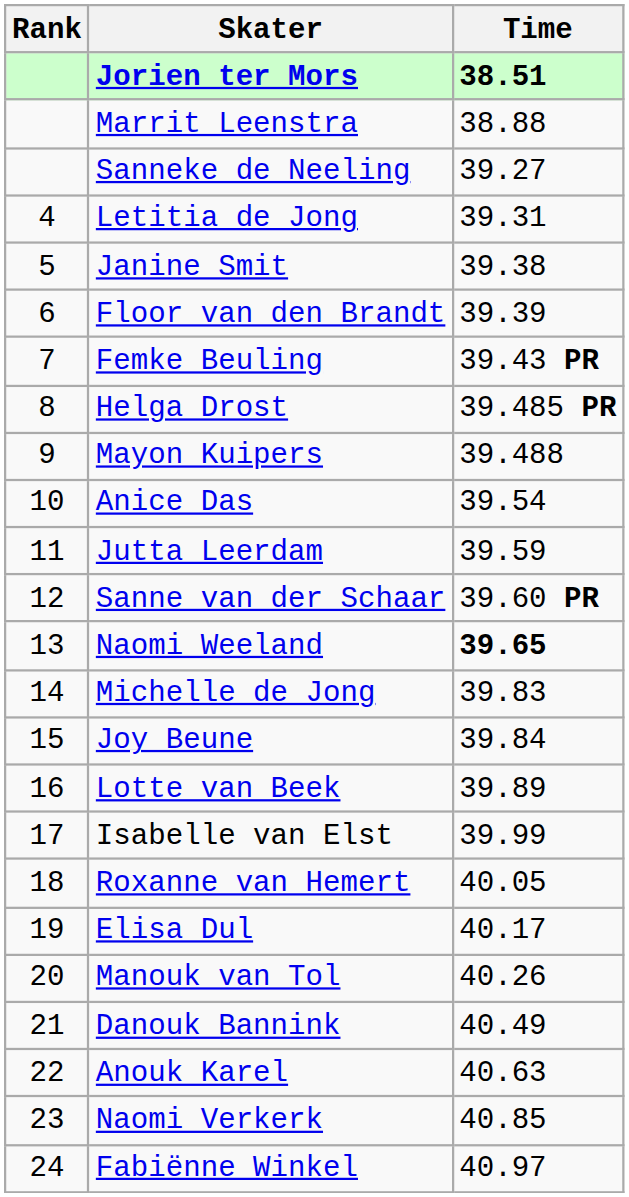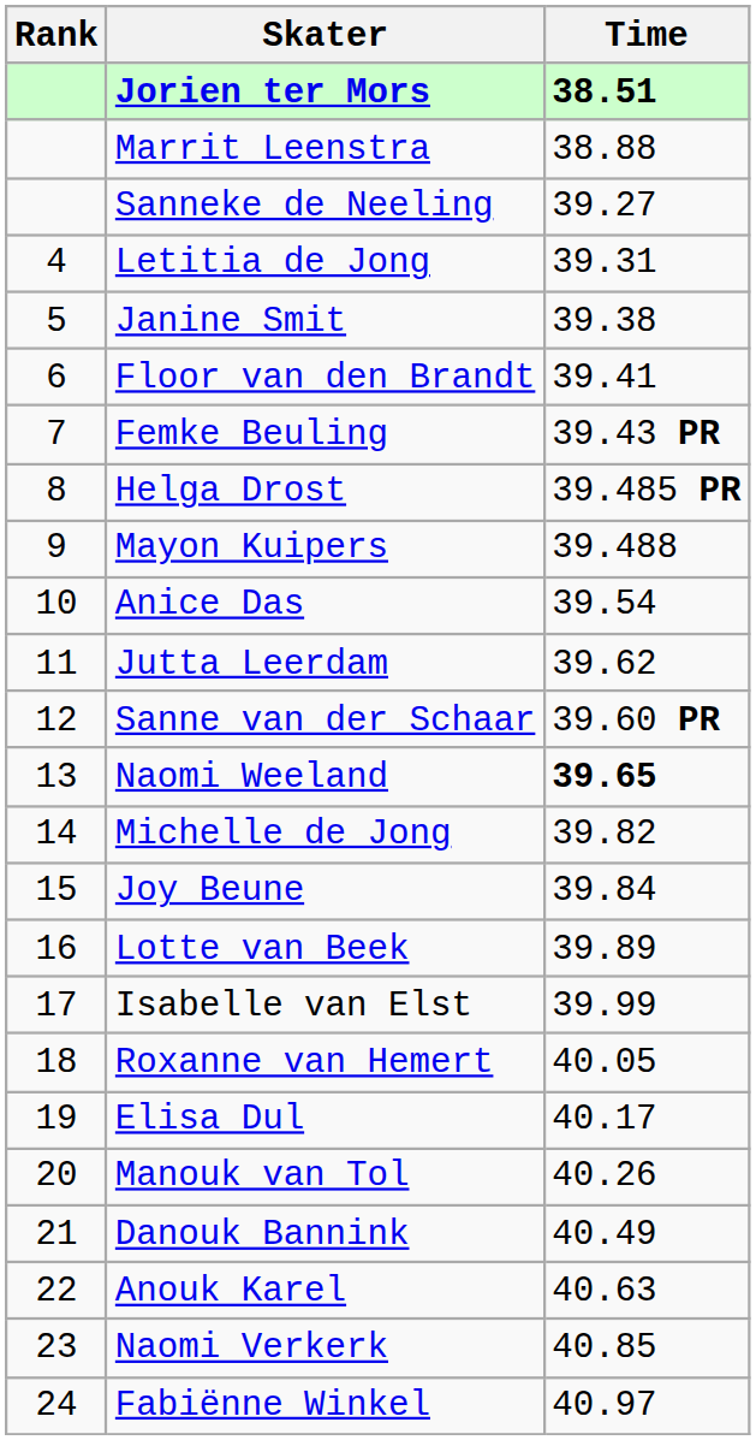 <table class="wikitable sortable" style="text-align:left">
 <tr>
 <th>Rank</th>
 <th>Skater</th>
 <th>Time</th>
 </tr>
 <tr bgcolor=ccffcc>
 <td align="center"></td>
 <td><strong><a href='#'>Jorien ter Mors</a></strong></td>
 <td><strong>38.51</strong></td>
 </tr>
 <tr>
 <td align="center"></td>
 <td><a href='#'>Marrit Leenstra</a></td>
 <td>38.88</td>
 </tr>
 <tr>
 <td align="center"></td>
 <td><a href='#'>Sanneke de Neeling</a></td>
 <td>39.27</td>
 </tr>
 <tr>
 <td align="center">4</td>
 <td><a href='#'>Letitia de Jong</a></td>
 <td>39.31</td>
 </tr>
 <tr>
 <td align="center">5</td>
 <td><a href='#'>Janine Smit</a></td>
 <td>39.38</td>
 </tr>
 <tr>
 <td align="center">6</td>
 <td><a href='#'>Floor van den Brandt</a></td>
-<td>39.39</td>
+<td>39.41</td>
 </tr>
 <tr>
 <td align="center">7</td>
 <td><a href='#'>Femke Beuling</a></td>
 <td>39.43 <strong>PR</strong></td>
 </tr>
 <tr>
 <td align="center">8</td>
 <td><a href='#'>Helga Drost</a></td>
 <td>39.485 <strong>PR</strong></td>
 </tr>
 <tr>
 <td align="center">9</td>
 <td><a href='#'>Mayon Kuipers</a></td>
 <td>39.488</td>
 </tr>
 <tr>
 <td align="center">10</td>
 <td><a href='#'>Anice Das</a></td>
 <td>39.54</td>
 </tr>
 <tr>
 <td align="center">11</td>
 <td><a href='#'>Jutta Leerdam</a></td>
-<td>39.59</td>
+<td>39.62</td>
 </tr>
 <tr>
 <td align="center">12</td>
 <td><a href='#'>Sanne van der Schaar</a></td>
 <td>39.60 <strong>PR</strong></td>
 </tr>
 <tr>
 <td align="center">13</td>
 <td><a href='#'>Naomi Weeland</a></td>
 <td><strong>39.65</strong></td>
 </tr>
 <tr>
 <td align="center">14</td>
 <td><a href='#'>Michelle de Jong</a></td>
-<td>39.83</td>
+<td>39.82</td>
 </tr>
 <tr>
 <td align="center">15</td>
 <td><a href='#'>Joy Beune</a></td>
 <td>39.84</td>
 </tr>
 <tr>
 <td align="center">16</td>
 <td><a href='#'>Lotte van Beek</a></td>
 <td>39.89</td>
 </tr>
 <tr>
 <td align="center">17</td>
 <td>Isabelle van Elst</td>
 <td>39.99</td>
 </tr>
 <tr>
 <td align="center">18</td>
 <td><a href='#'>Roxanne van Hemert</a></td>
 <td>40.05</td>
 </tr>
 <tr>
 <td align="center">19</td>
 <td><a href='#'>Elisa Dul</a></td>
 <td>40.17</td>
 </tr>
 <tr>
 <td align="center">20</td>
 <td><a href='#'>Manouk van Tol</a></td>
 <td>40.26</td>
 </tr>
 <tr>
 <td align="center">21</td>
 <td><a href='#'>Danouk Bannink</a></td>
 <td>40.49</td>
 </tr>
 <tr>
 <td align="center">22</td>
 <td><a href='#'>Anouk Karel</a></td>
 <td>40.63</td>
 </tr>
 <tr>
 <td align="center">23</td>
 <td><a href='#'>Naomi Verkerk</a></td>
 <td>40.85</td>
 </tr>
 <tr>
 <td align="center">24</td>
 <td><a href='#'>Fabiënne Winkel</a></td>
 <td>40.97</td>
 </tr>
 </table>
